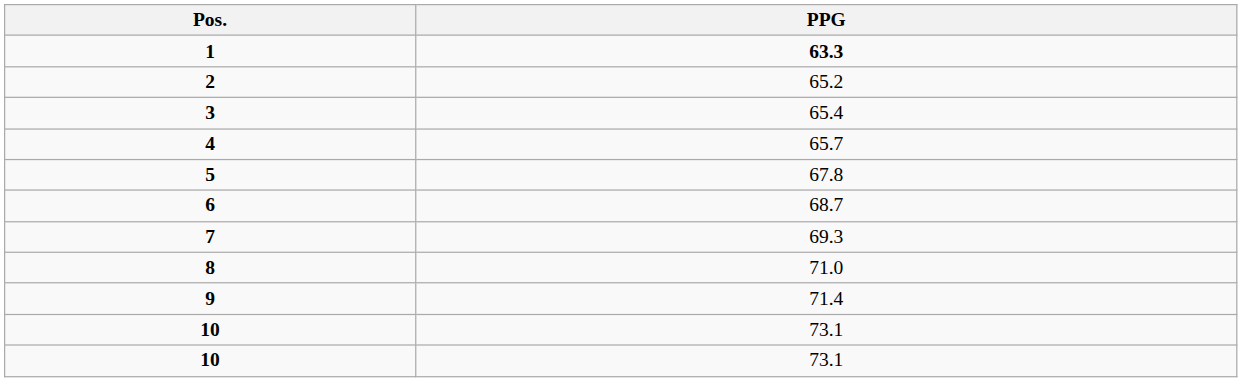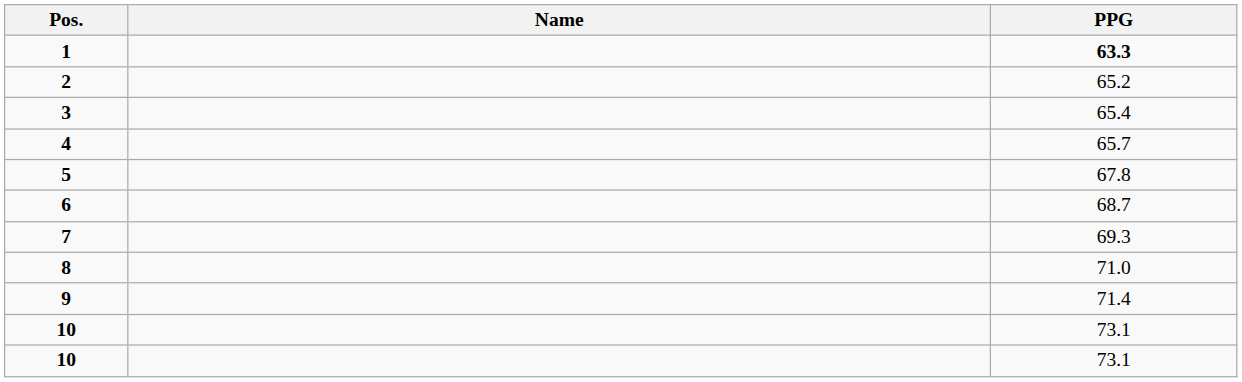 <table class="wikitable" style="width:80%;">
 <tr>
 <th style="width:10%;">Pos.</th>
+<th style="width:70%;">Name</th>
 <th style="width:20%;">PPG</th>
 </tr>
 <tr>
 <td align=center><strong>1</strong></td>
+<td><strong></strong></td>
 <td align=center><strong>63.3</strong></td>
 </tr>
 <tr>
 <td align=center><strong>2</strong></td>
+<td></td>
 <td align=center>65.2</td>
 </tr>
 <tr>
 <td align=center><strong>3</strong></td>
+<td></td>
 <td align=center>65.4</td>
 </tr>
 <tr>
 <td align=center><strong>4</strong></td>
+<td></td>
 <td align=center>65.7</td>
 </tr>
 <tr>
 <td align=center><strong>5</strong></td>
+<td></td>
 <td align=center>67.8</td>
 </tr>
 <tr>
 <td align=center><strong>6</strong></td>
+<td></td>
 <td align=center>68.7</td>
 </tr>
 <tr>
 <td align=center><strong>7</strong></td>
+<td></td>
 <td align=center>69.3</td>
 </tr>
 <tr>
 <td align=center><strong>8</strong></td>
+<td></td>
 <td align=center>71.0</td>
 </tr>
 <tr>
 <td align=center><strong>9</strong></td>
+<td></td>
 <td align=center>71.4</td>
 </tr>
 <tr>
 <td align=center><strong>10</strong></td>
+<td></td>
 <td align=center>73.1</td>
 </tr>
 <tr>
 <td align=center><strong>10</strong></td>
+<td></td>
 <td align=center>73.1</td>
 </tr>
 </table>
